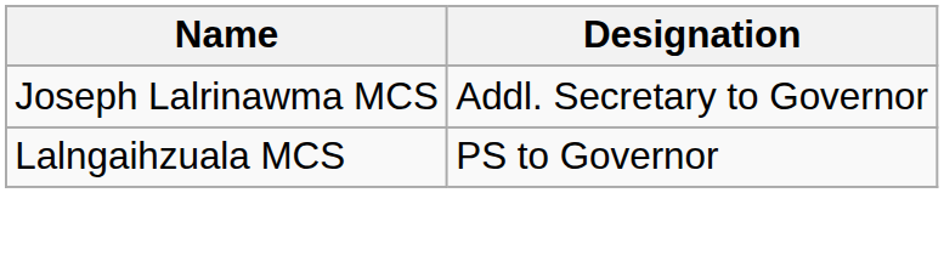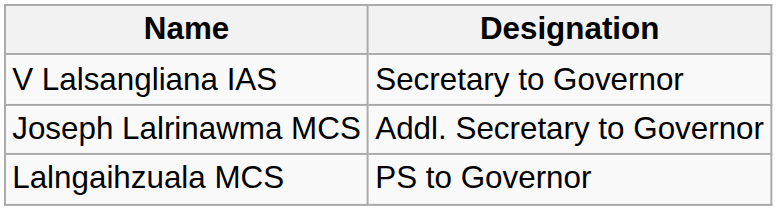 <table class="wikitable sortable mw-collapsible mw-collapsed">
 <tr>
 <th>Name</th>
 <th>Designation</th>
+</tr>
+<tr>
+<td>V Lalsangliana IAS</td>
+<td>Secretary to Governor</td>
 </tr>
 <tr>
 <td>Joseph Lalrinawma MCS</td>
 <td>Addl. Secretary to Governor</td>
 </tr>
 <tr>
 <td>Lalngaihzuala MCS</td>
 <td>PS to Governor</td>
 </tr>
 </table>
